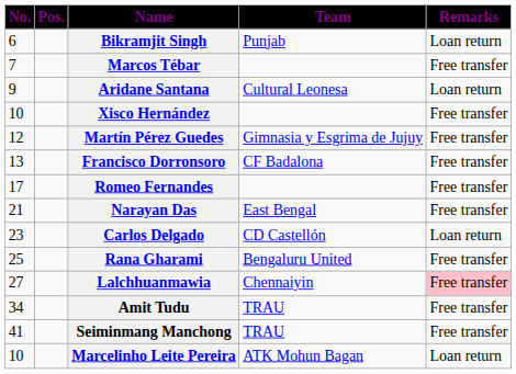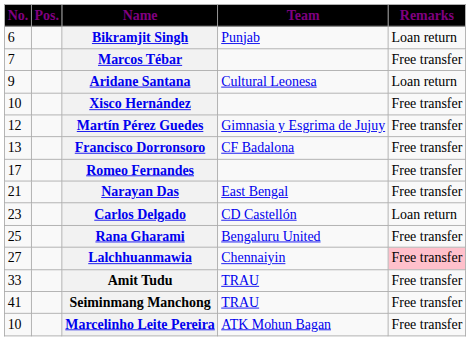 <table class="wikitable plainrowheaders" style="text-align:center; text-align:left">
 <tr>
 <th style="background:#000000; color:#800080; text-align:center;">No.</th>
 <th style="background:#000000; color:#800080; text-align:center;">Pos.</th>
 <th style="background:#000000; color:#800080; text-align:center;">Name</th>
 <th style="background:#000000; color:#800080; text-align:center;">Team</th>
 <th style="background:#000000; color:#800080; text-align:center;">Remarks</th>
 </tr>
 <tr>
 <td>6</td>
 <td></td>
 <th scope="row"> <a href='#'>Bikramjit Singh</a></th>
 <td><a href='#'>Punjab</a></td>
 <td>Loan return</td>
 </tr>
 <tr>
 <td>7</td>
 <td></td>
 <th scope="row"> <a href='#'>Marcos Tébar</a></th>
 <td></td>
 <td>Free transfer</td>
 </tr>
 <tr>
 <td>9</td>
 <td></td>
 <th scope="row"> <a href='#'>Aridane Santana</a></th>
 <td> <a href='#'>Cultural Leonesa</a></td>
 <td>Loan return</td>
 </tr>
 <tr>
 <td>10</td>
 <td></td>
 <th scope="row"> <a href='#'>Xisco Hernández</a></th>
 <td></td>
 <td>Free transfer</td>
 </tr>
 <tr>
 <td>12</td>
 <td></td>
 <th scope="row"> <a href='#'>Martín Pérez Guedes</a></th>
 <td> <a href='#'>Gimnasia y Esgrima de Jujuy</a></td>
 <td>Free transfer</td>
 </tr>
 <tr>
 <td>13</td>
 <td></td>
 <th scope="row"> <a href='#'>Francisco Dorronsoro</a></th>
 <td> <a href='#'>CF Badalona</a></td>
 <td>Free transfer</td>
 </tr>
 <tr>
 <td>17</td>
 <td></td>
 <th scope="row"> <a href='#'>Romeo Fernandes</a></th>
 <td></td>
 <td>Free transfer</td>
 </tr>
 <tr>
 <td>21</td>
 <td></td>
 <th scope="row"> <a href='#'>Narayan Das</a></th>
 <td><a href='#'>East Bengal</a></td>
 <td>Free transfer</td>
 </tr>
 <tr>
 <td>23</td>
 <td></td>
 <th scope="row"> <a href='#'>Carlos Delgado</a></th>
 <td> <a href='#'>CD Castellón</a></td>
 <td>Loan return</td>
 </tr>
 <tr>
 <td>25</td>
 <td></td>
 <th scope="row"> <a href='#'>Rana Gharami</a></th>
 <td><a href='#'>Bengaluru United</a></td>
 <td>Free transfer</td>
 </tr>
 <tr>
 <td>27</td>
 <td></td>
 <th scope="row"> <a href='#'>Lalchhuanmawia</a></th>
 <td><a href='#'>Chennaiyin</a></td>
 <td style="background: pink;">Free transfer</td>
 </tr>
 <tr>
-<td>34</td>
+<td>33</td>
 <td></td>
 <th scope="row"> Amit Tudu</th>
 <td><a href='#'>TRAU</a></td>
 <td>Free transfer</td>
 </tr>
 <tr>
 <td>41</td>
 <td></td>
 <th scope="row"> Seiminmang Manchong</th>
 <td><a href='#'>TRAU</a></td>
 <td>Free transfer</td>
 </tr>
 <tr>
 <td>10</td>
 <td></td>
 <th scope="row"> <a href='#'>Marcelinho Leite Pereira</a></th>
 <td><a href='#'>ATK Mohun Bagan</a></td>
-<td>Loan return</td>
+<td>Free transfer</td>
 </tr>
 </table>
